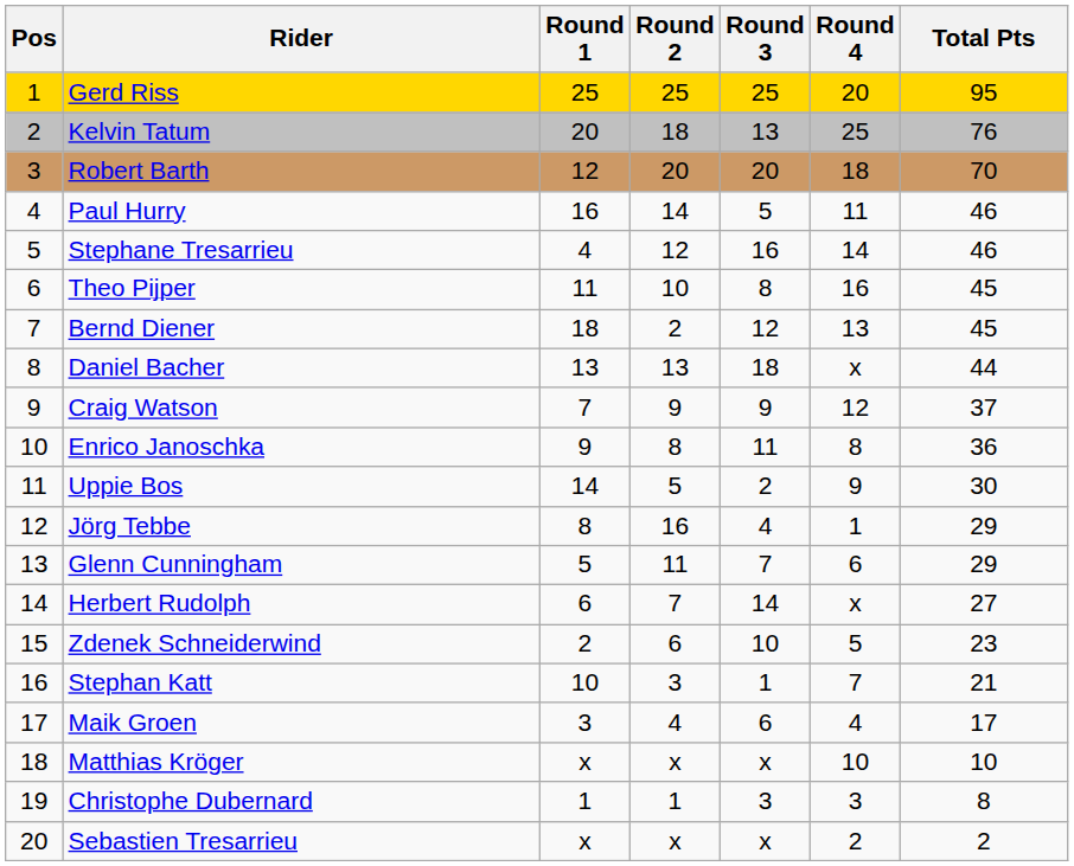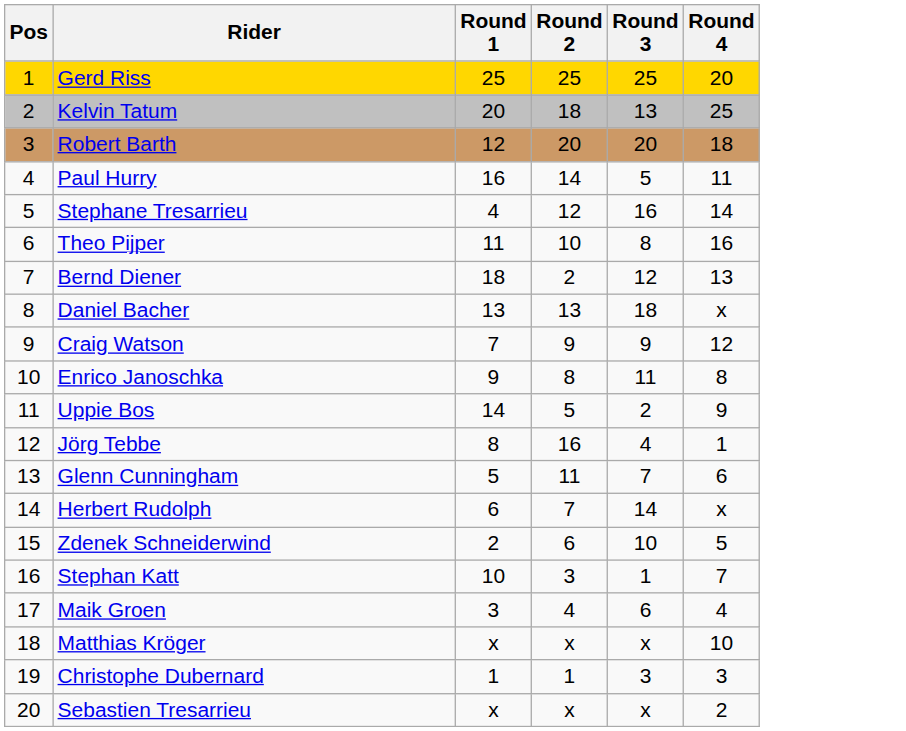 <table class="wikitable" style="font-size: 100%">
 <tr>
 <th width=20>Pos</th>
 <th width=300>Rider</th>
 <th width=40>Round 1</th>
 <th width=40>Round 2</th>
 <th width=40>Round 3</th>
 <th width=40>Round 4</th>
-<th width=100>Total Pts</th>
 </tr>
 <tr align=center style="background-color: gold;">
 <td>1</td>
 <td align="left"> <a href='#'>Gerd Riss</a></td>
 <td>25</td>
 <td>25</td>
 <td>25</td>
 <td>20</td>
-<td>95</td>
 </tr>
 <tr align=center style="background-color: silver;">
 <td>2</td>
 <td align="left"> <a href='#'>Kelvin Tatum</a></td>
 <td>20</td>
 <td>18</td>
 <td>13</td>
 <td>25</td>
-<td>76</td>
 </tr>
 <tr align=center style="background-color: #cc9966;">
 <td>3</td>
 <td align="left"> <a href='#'>Robert Barth</a></td>
 <td>12</td>
 <td>20</td>
 <td>20</td>
 <td>18</td>
-<td>70</td>
 </tr>
 <tr align=center>
 <td>4</td>
 <td align="left"> <a href='#'>Paul Hurry</a></td>
 <td>16</td>
 <td>14</td>
 <td>5</td>
 <td>11</td>
-<td>46</td>
 </tr>
 <tr align=center>
 <td>5</td>
 <td align="left"> <a href='#'>Stephane Tresarrieu</a></td>
 <td>4</td>
 <td>12</td>
 <td>16</td>
 <td>14</td>
-<td>46</td>
 </tr>
 <tr align=center>
 <td>6</td>
 <td align="left"> <a href='#'>Theo Pijper</a></td>
 <td>11</td>
 <td>10</td>
 <td>8</td>
 <td>16</td>
-<td>45</td>
 </tr>
 <tr align=center>
 <td>7</td>
 <td align="left"> <a href='#'>Bernd Diener</a></td>
 <td>18</td>
 <td>2</td>
 <td>12</td>
 <td>13</td>
-<td>45</td>
 </tr>
 <tr align=center>
 <td>8</td>
 <td align="left"> <a href='#'>Daniel Bacher</a></td>
 <td>13</td>
 <td>13</td>
 <td>18</td>
 <td>x</td>
-<td>44</td>
 </tr>
 <tr align=center>
 <td>9</td>
 <td align="left"> <a href='#'>Craig Watson</a></td>
 <td>7</td>
 <td>9</td>
 <td>9</td>
 <td>12</td>
-<td>37</td>
 </tr>
 <tr align=center>
 <td>10</td>
 <td align="left"> <a href='#'>Enrico Janoschka</a></td>
 <td>9</td>
 <td>8</td>
 <td>11</td>
 <td>8</td>
-<td>36</td>
 </tr>
 <tr align=center>
 <td>11</td>
 <td align="left"> <a href='#'>Uppie Bos</a></td>
 <td>14</td>
 <td>5</td>
 <td>2</td>
 <td>9</td>
-<td>30</td>
 </tr>
 <tr align=center>
 <td>12</td>
 <td align="left"> <a href='#'>Jörg Tebbe</a></td>
 <td>8</td>
 <td>16</td>
 <td>4</td>
 <td>1</td>
-<td>29</td>
 </tr>
 <tr align=center>
 <td>13</td>
 <td align="left"> <a href='#'>Glenn Cunningham</a></td>
 <td>5</td>
 <td>11</td>
 <td>7</td>
 <td>6</td>
-<td>29</td>
 </tr>
 <tr align=center>
 <td>14</td>
 <td align="left"> <a href='#'>Herbert Rudolph</a></td>
 <td>6</td>
 <td>7</td>
 <td>14</td>
 <td>x</td>
-<td>27</td>
 </tr>
 <tr align=center>
 <td>15</td>
 <td align="left"> <a href='#'>Zdenek Schneiderwind</a></td>
 <td>2</td>
 <td>6</td>
 <td>10</td>
 <td>5</td>
-<td>23</td>
 </tr>
 <tr align=center>
 <td>16</td>
 <td align="left"> <a href='#'>Stephan Katt</a></td>
 <td>10</td>
 <td>3</td>
 <td>1</td>
 <td>7</td>
-<td>21</td>
 </tr>
 <tr align=center>
 <td>17</td>
 <td align="left"> <a href='#'>Maik Groen</a></td>
 <td>3</td>
 <td>4</td>
 <td>6</td>
 <td>4</td>
-<td>17</td>
 </tr>
 <tr align=center>
 <td>18</td>
 <td align="left"> <a href='#'>Matthias Kröger</a></td>
 <td>x</td>
 <td>x</td>
 <td>x</td>
-<td>10</td>
 <td>10</td>
 </tr>
 <tr align=center>
 <td>19</td>
 <td align="left"> <a href='#'>Christophe Dubernard</a></td>
 <td>1</td>
 <td>1</td>
 <td>3</td>
 <td>3</td>
-<td>8</td>
 </tr>
 <tr align=center>
 <td>20</td>
 <td align="left"> <a href='#'>Sebastien Tresarrieu</a></td>
 <td>x</td>
 <td>x</td>
 <td>x</td>
 <td>2</td>
-<td>2</td>
 </tr>
 </table>
